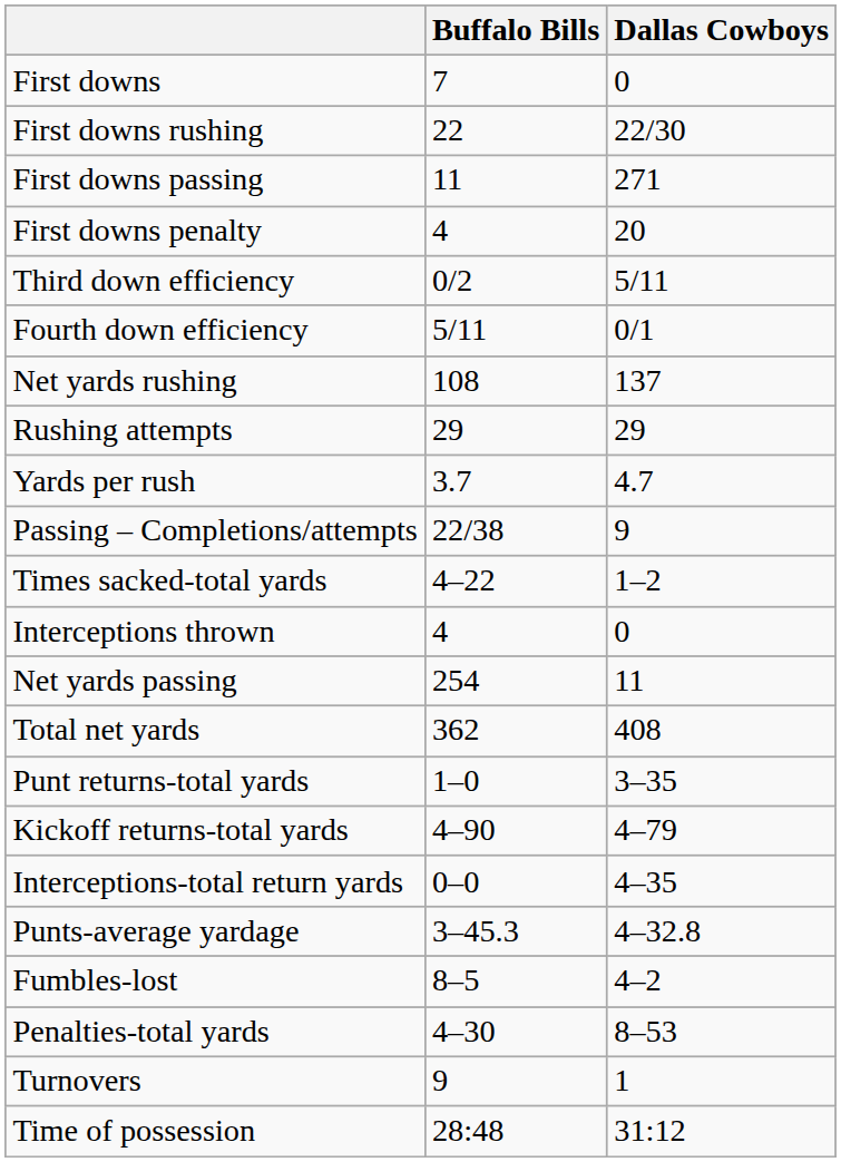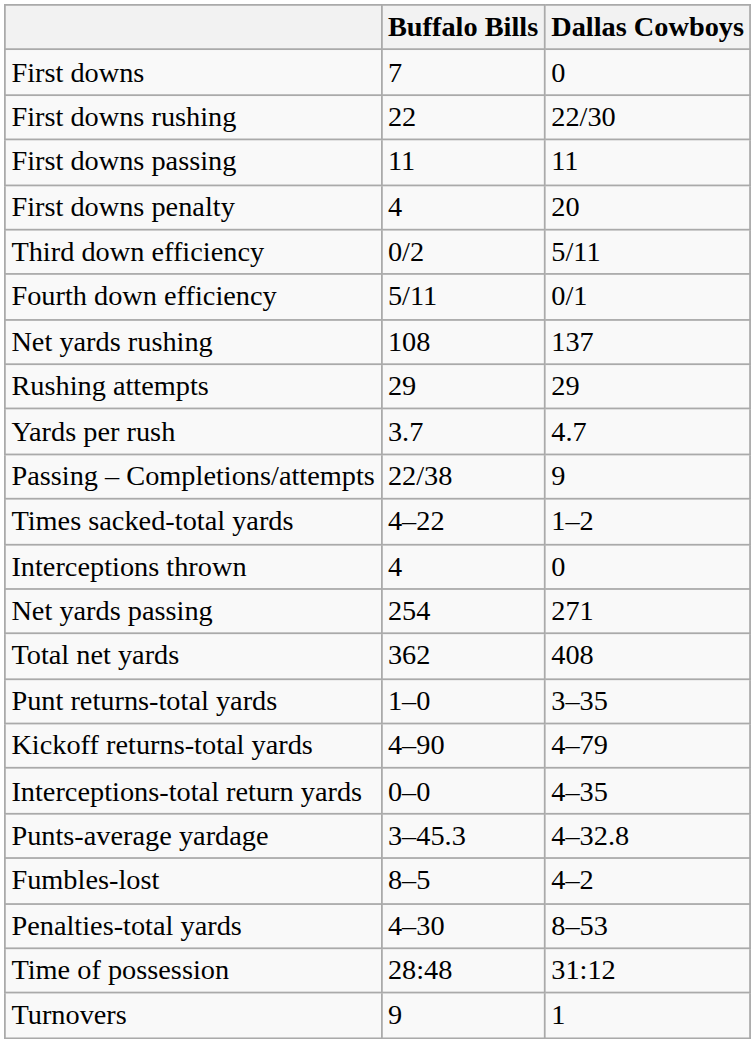 <table class="wikitable">
 <tr>
 <th></th>
 <th><strong>Buffalo Bills</strong></th>
 <th><strong>Dallas Cowboys</strong></th>
 </tr>
 <tr>
 <td>First downs</td>
 <td>7</td>
 <td>0</td>
 </tr>
 <tr>
 <td>First downs rushing</td>
 <td>22</td>
 <td>22/30</td>
 </tr>
 <tr>
 <td>First downs passing</td>
 <td>11</td>
-<td>271</td>
+<td>11</td>
 </tr>
 <tr>
 <td>First downs penalty</td>
 <td>4</td>
 <td>20</td>
 </tr>
 <tr>
 <td>Third down efficiency</td>
 <td>0/2</td>
 <td>5/11</td>
 </tr>
 <tr>
 <td>Fourth down efficiency</td>
 <td>5/11</td>
 <td>0/1</td>
 </tr>
 <tr>
 <td>Net yards rushing</td>
 <td>108</td>
 <td>137</td>
 </tr>
 <tr>
 <td>Rushing attempts</td>
 <td>29</td>
 <td>29</td>
 </tr>
 <tr>
 <td>Yards per rush</td>
 <td>3.7</td>
 <td>4.7</td>
 </tr>
 <tr>
 <td>Passing – Completions/attempts</td>
 <td>22/38</td>
 <td>9</td>
 </tr>
 <tr>
 <td>Times sacked-total yards</td>
 <td>4–22</td>
 <td>1–2</td>
 </tr>
 <tr>
 <td>Interceptions thrown</td>
 <td>4</td>
 <td>0</td>
 </tr>
 <tr>
 <td>Net yards passing</td>
 <td>254</td>
-<td>11</td>
+<td>271</td>
 </tr>
 <tr>
 <td>Total net yards</td>
 <td>362</td>
 <td>408</td>
 </tr>
 <tr>
 <td>Punt returns-total yards</td>
 <td>1–0</td>
 <td>3–35</td>
 </tr>
 <tr>
 <td>Kickoff returns-total yards</td>
 <td>4–90</td>
 <td>4–79</td>
 </tr>
 <tr>
 <td>Interceptions-total return yards</td>
 <td>0–0</td>
 <td>4–35</td>
 </tr>
 <tr>
 <td>Punts-average yardage</td>
 <td>3–45.3</td>
 <td>4–32.8</td>
 </tr>
 <tr>
 <td>Fumbles-lost</td>
 <td>8–5</td>
 <td>4–2</td>
 </tr>
 <tr>
 <td>Penalties-total yards</td>
 <td>4–30</td>
 <td>8–53</td>
 </tr>
 <tr>
+<td>Time of possession</td>
+<td>28:48</td>
+<td>31:12</td>
+</tr>
+<tr>
 <td>Turnovers</td>
 <td>9</td>
 <td>1</td>
 </tr>
 <tr>
-<td>Time of possession</td>
-<td>28:48</td>
-<td>31:12</td>
-</tr>
-<tr>
 </tr>
 </table>
